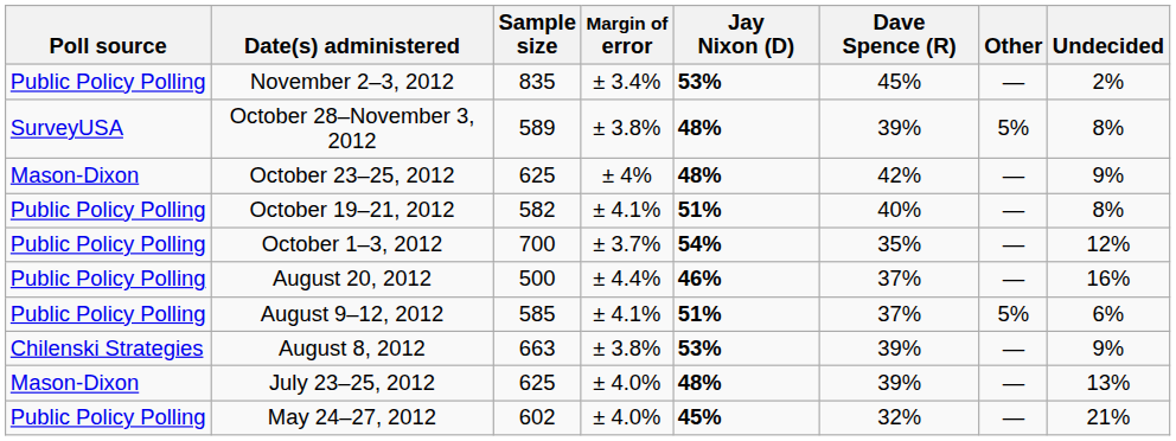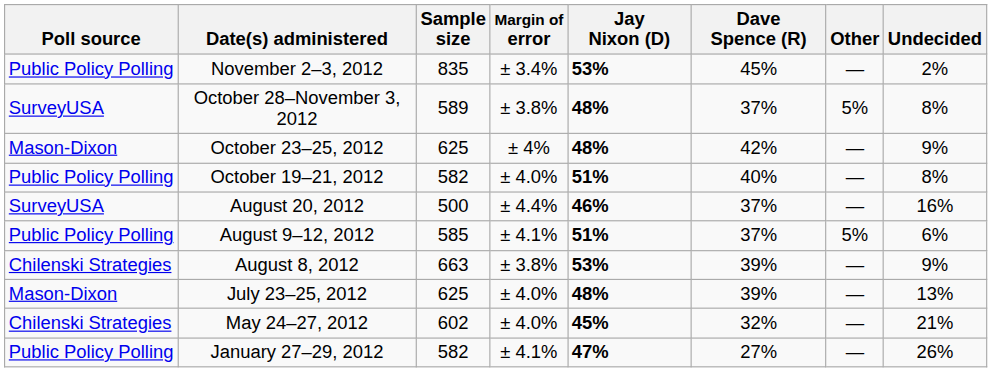 <table class="wikitable">
 <tr valign= bottom>
 <th>Poll source</th>
 <th style="width:200px;">Date(s) administered</th>
 <th class=small>Sample<br>size</th>
 <th><small>Margin of</small><br>error</th>
 <th width=100px>Jay<br>Nixon (D)</th>
 <th width=110px>Dave<br>Spence (R)</th>
 <th>Other</th>
 <th>Undecided</th>
 </tr>
 <tr>
 <td><a href='#'>Public Policy Polling</a></td>
 <td align=center>November 2–3, 2012</td>
 <td align=center>835</td>
 <td align=center>± 3.4%</td>
 <td><strong>53%</strong></td>
 <td align=center>45%</td>
 <td align=center>—</td>
 <td align=center>2%</td>
 </tr>
 <tr>
 <td><a href='#'>SurveyUSA</a></td>
 <td align=center>October 28–November 3, 2012</td>
 <td align=center>589</td>
 <td align=center>± 3.8%</td>
 <td><strong>48%</strong></td>
-<td align=center>39%</td>
+<td align=center>37%</td>
 <td align=center>5%</td>
 <td align=center>8%</td>
 </tr>
 <tr>
 <td><a href='#'>Mason-Dixon</a></td>
 <td align=center>October 23–25, 2012</td>
 <td align=center>625</td>
 <td align=center>± 4%</td>
 <td><strong>48%</strong></td>
 <td align=center>42%</td>
 <td align=center>—</td>
 <td align=center>9%</td>
 </tr>
 <tr>
 <td><a href='#'>Public Policy Polling</a></td>
 <td align=center>October 19–21, 2012</td>
 <td align=center>582</td>
-<td align=center>± 4.1%</td>
+<td align=center>± 4.0%</td>
 <td><strong>51%</strong></td>
 <td align=center>40%</td>
 <td align=center>—</td>
 <td align=center>8%</td>
 </tr>
 <tr>
-<td><a href='#'>Public Policy Polling</a></td>
-<td align=center>October 1–3, 2012</td>
-<td align=center>700</td>
-<td align=center>± 3.7%</td>
-<td><strong>54%</strong></td>
-<td align=center>35%</td>
-<td align=center>—</td>
-<td align=center>12%</td>
-</tr>
-<tr>
-<td><a href='#'>Public Policy Polling</a></td>
+<td><a href='#'>SurveyUSA</a></td>
 <td align=center>August 20, 2012</td>
 <td align=center>500</td>
 <td align=center>± 4.4%</td>
 <td><strong>46%</strong></td>
 <td align=center>37%</td>
 <td align=center>—</td>
 <td align=center>16%</td>
 </tr>
 <tr>
 <td><a href='#'>Public Policy Polling</a></td>
 <td align=center>August 9–12, 2012</td>
 <td align=center>585</td>
 <td align=center>± 4.1%</td>
 <td><strong>51%</strong></td>
 <td align=center>37%</td>
 <td align=center>5%</td>
 <td align=center>6%</td>
 </tr>
 <tr>
 <td><a href='#'>Chilenski Strategies</a></td>
 <td align=center>August 8, 2012</td>
 <td align=center>663</td>
 <td align=center>± 3.8%</td>
 <td><strong>53%</strong></td>
 <td align=center>39%</td>
 <td align=center>—</td>
 <td align=center>9%</td>
 </tr>
 <tr>
 <td><a href='#'>Mason-Dixon</a></td>
 <td align=center>July 23–25, 2012</td>
 <td align=center>625</td>
 <td align=center>± 4.0%</td>
 <td><strong>48%</strong></td>
 <td align=center>39%</td>
 <td align=center>—</td>
 <td align=center>13%</td>
 </tr>
 <tr>
-<td><a href='#'>Public Policy Polling</a></td>
+<td><a href='#'>Chilenski Strategies</a></td>
 <td align=center>May 24–27, 2012</td>
 <td align=center>602</td>
 <td align=center>± 4.0%</td>
 <td><strong>45%</strong></td>
 <td align=center>32%</td>
 <td align=center>—</td>
 <td align=center>21%</td>
 </tr>
+<tr>
+<td><a href='#'>Public Policy Polling</a></td>
+<td align=center>January 27–29, 2012</td>
+<td align=center>582</td>
+<td align=center>± 4.1%</td>
+<td><strong>47%</strong></td>
+<td align=center>27%</td>
+<td align=center>—</td>
+<td align=center>26%</td>
+</tr>
 </table>
